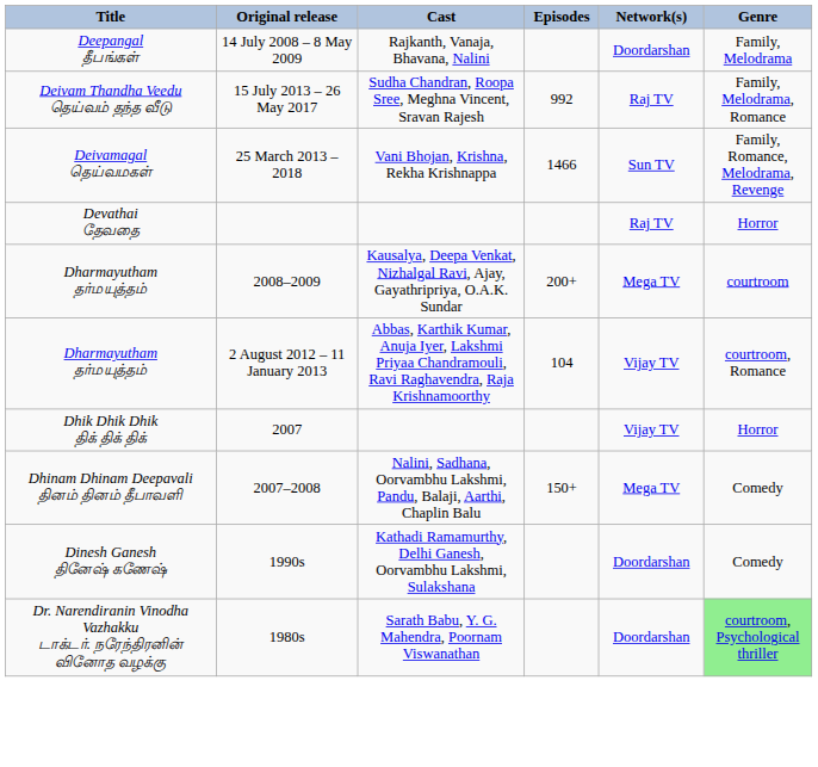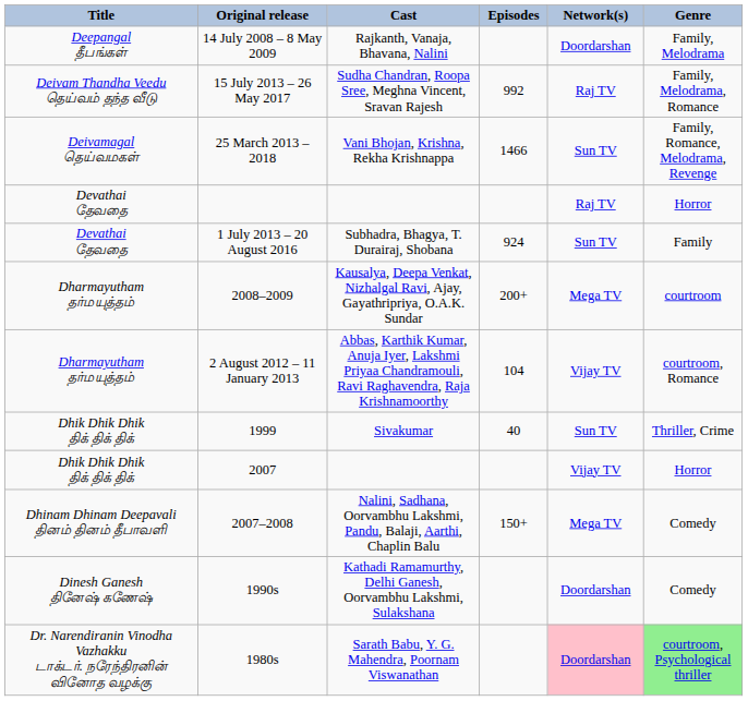 <table class="wikitable" style="text-align:center;">
 <tr>
 <th style="width:220pt; background:LightSteelBlue;">Title</th>
 <th style="width:150pt; background:LightSteelBlue;">Original release</th>
 <th style="width:160pt; background:LightSteelBlue;">Cast</th>
 <th style="width:60pt; background:LightSteelBlue;">Episodes</th>
 <th style="width:90pt; background:LightSteelBlue;">Network(s)</th>
 <th style="width:90pt; background:LightSteelBlue;">Genre</th>
 </tr>
 <tr>
 <td><em><a href='#'>Deepangal</a></em> <br> <em>தீபங்கள்</em></td>
 <td>14 July 2008 – 8 May 2009</td>
 <td>Rajkanth, Vanaja, Bhavana, <a href='#'>Nalini</a></td>
 <td></td>
 <td><a href='#'>Doordarshan</a></td>
 <td>Family, <a href='#'>Melodrama</a></td>
 </tr>
 <tr>
 <td><em><a href='#'>Deivam Thandha Veedu</a></em> <br> <em>தெய்வம் தந்த வீடு</em></td>
 <td>15 July 2013 – 26 May 2017</td>
 <td><a href='#'>Sudha Chandran</a>, <a href='#'>Roopa Sree</a>, Meghna Vincent, Sravan Rajesh</td>
 <td>992</td>
 <td><a href='#'>Raj TV</a></td>
 <td>Family, <a href='#'>Melodrama</a>, Romance</td>
 </tr>
 <tr>
 <td><em><a href='#'>Deivamagal</a></em> <br> <em>தெய்வமகள்</em></td>
 <td>25 March 2013 – 2018</td>
 <td><a href='#'>Vani Bhojan</a>, <a href='#'>Krishna</a>, Rekha Krishnappa</td>
 <td>1466</td>
 <td><a href='#'>Sun TV</a></td>
 <td>Family, Romance, <a href='#'>Melodrama</a>, <a href='#'>Revenge</a></td>
 </tr>
 <tr>
 <td><em>Devathai</em> <br> <em>தேவதை</em></td>
 <td></td>
 <td></td>
 <td></td>
 <td><a href='#'>Raj TV</a></td>
 <td><a href='#'>Horror</a></td>
 </tr>
 <tr>
+<td><em><a href='#'>Devathai</a></em> <br> <em>தேவதை</em></td>
+<td>1 July 2013 – 20 August 2016</td>
+<td>Subhadra, Bhagya, T. Durairaj, Shobana</td>
+<td>924</td>
+<td><a href='#'>Sun TV</a></td>
+<td>Family</td>
+</tr>
+<tr>
 <td><em>Dharmayutham</em> <br> <em>தர்மயுத்தம்</em></td>
 <td>2008–2009</td>
 <td><a href='#'>Kausalya</a>, <a href='#'>Deepa Venkat</a>, <a href='#'>Nizhalgal Ravi</a>, Ajay, Gayathripriya, O.A.K. Sundar</td>
 <td>200+</td>
 <td><a href='#'>Mega TV</a></td>
 <td><a href='#'>courtroom</a></td>
 </tr>
 <tr>
 <td><em><a href='#'>Dharmayutham</a></em> <br> <em>தர்மயுத்தம்</em></td>
 <td>2 August 2012 – 11 January 2013</td>
 <td><a href='#'>Abbas</a>, <a href='#'>Karthik Kumar</a>, <a href='#'>Anuja Iyer</a>, <a href='#'>Lakshmi Priyaa Chandramouli</a>, <a href='#'>Ravi Raghavendra</a>, <a href='#'>Raja Krishnamoorthy</a></td>
 <td>104</td>
 <td><a href='#'>Vijay TV</a></td>
 <td><a href='#'>courtroom</a>, Romance</td>
+</tr>
+<tr>
+<td><em>Dhik Dhik Dhik</em> <br> <em>திக் திக் திக்</em></td>
+<td>1999</td>
+<td><a href='#'>Sivakumar</a></td>
+<td>40</td>
+<td><a href='#'>Sun TV</a></td>
+<td><a href='#'>Thriller</a>, Crime</td>
 </tr>
 <tr>
 <td><em>Dhik Dhik Dhik</em> <br> <em>திக் திக் திக்</em></td>
 <td>2007</td>
 <td></td>
 <td></td>
 <td><a href='#'>Vijay TV</a></td>
 <td><a href='#'>Horror</a></td>
 </tr>
 <tr>
 <td><em>Dhinam Dhinam Deepavali</em> <br> <em>தினம் தினம் தீபாவளி</em></td>
 <td>2007–2008</td>
 <td><a href='#'>Nalini</a>, <a href='#'>Sadhana</a>, Oorvambhu Lakshmi, <a href='#'>Pandu</a>, Balaji, <a href='#'>Aarthi</a>, Chaplin Balu</td>
 <td>150+</td>
 <td><a href='#'>Mega TV</a></td>
 <td>Comedy</td>
 </tr>
 <tr>
 <td><em>Dinesh Ganesh</em> <br> <em>தினேஷ் கணேஷ்</em></td>
 <td>1990s</td>
 <td><a href='#'>Kathadi Ramamurthy</a>, <a href='#'>Delhi Ganesh</a>, Oorvambhu Lakshmi, <a href='#'>Sulakshana</a></td>
 <td></td>
 <td><a href='#'>Doordarshan</a></td>
 <td>Comedy</td>
 </tr>
 <tr>
 <td><em>Dr. Narendiranin Vinodha Vazhakku</em> <br> <em>டாக்டர். நரேந்திரனின் வினோத வழக்கு</em></td>
 <td>1980s</td>
 <td><a href='#'>Sarath Babu</a>, <a href='#'>Y. G. Mahendra</a>, <a href='#'>Poornam Viswanathan</a></td>
 <td></td>
-<td><a href='#'>Doordarshan</a></td>
+<td style="background: pink;"><a href='#'>Doordarshan</a></td>
 <td style="background: lightgreen;"><a href='#'>courtroom</a>, <a href='#'>Psychological thriller</a></td>
 </tr>
 </table>
